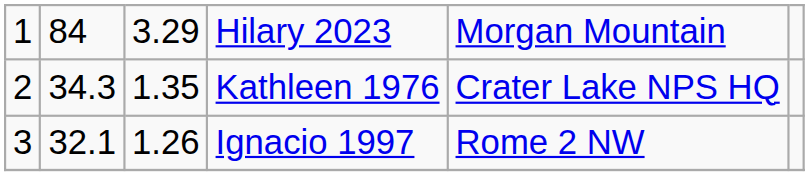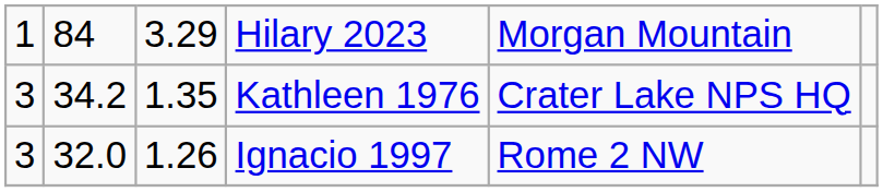 <table class="wikitable">
 <tr>
 <td>1</td>
 <td>84</td>
 <td>3.29</td>
 <td><a href='#'>Hilary 2023</a></td>
 <td><a href='#'>Morgan Mountain</a></td>
 <td></td>
 </tr>
 <tr>
-<td>2</td>
-<td>34.3</td>
+<td>3</td>
+<td>34.2</td>
 <td>1.35</td>
 <td><a href='#'>Kathleen 1976</a></td>
 <td><a href='#'>Crater Lake NPS HQ</a></td>
 <td></td>
 </tr>
 <tr>
 <td>3</td>
-<td>32.1</td>
+<td>32.0</td>
 <td>1.26</td>
 <td><a href='#'>Ignacio 1997</a></td>
 <td><a href='#'>Rome 2 NW</a></td>
 <td></td>
 </tr>
 <tr>
 </tr>
 </table>
